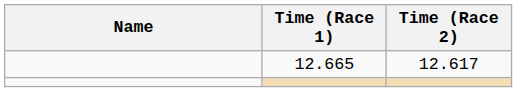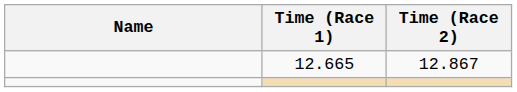 <table class="wikitable" style="text-align:center;">
 <tr>
 <th style="width:15em">Name</th>
 <th style="width:7em">Time (Race 1)</th>
 <th style="width:7em">Time (Race 2)</th>
 </tr>
 <tr>
 <td align=left></td>
 <td>12.665</td>
-<td>12.617</td>
+<td>12.867</td>
 </tr>
 <tr>
 <td align=left></td>
 <td bgcolor=wheat></td>
 <td bgcolor=wheat></td>
 </tr>
 </table>
